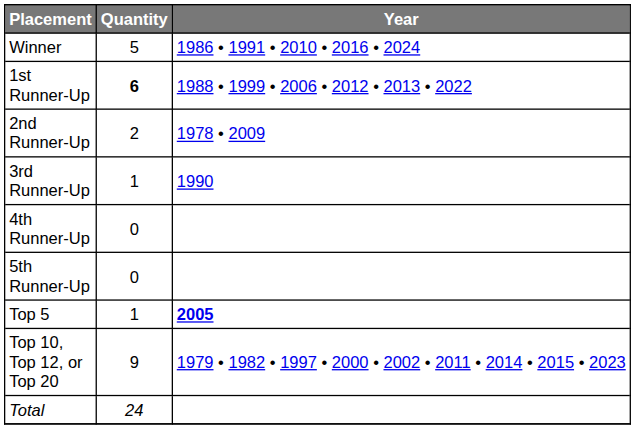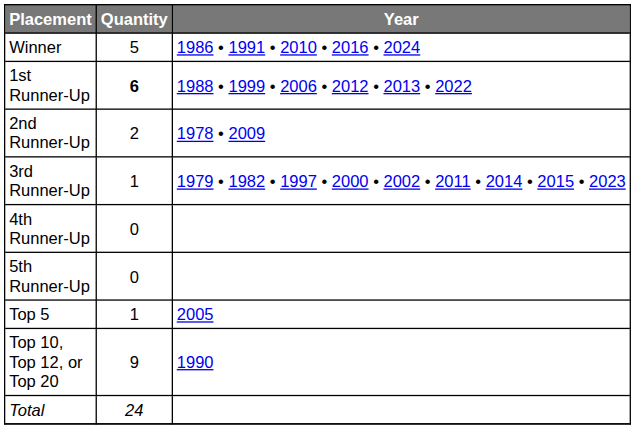 <table class="sortable wiki table" border="3" cellpadding="3" cellspacing="0" style="margin: 0 1em 0 0; background: white; border: 1px #000000 solid; border-collapse: collapse; font-size: 80%;">
 <tr>
 </tr>
 <tr>
 <th style="background-color:#787878;color:#FFFFFF;">Placement</th>
 <th style="background-color:#787878;color:#FFFFFF;">Quantity</th>
 <th style="background-color:#787878;color:#FFFFFF;">Year</th>
 </tr>
 <tr>
 <td>Winner</td>
 <td style="text-align:center;">5</td>
 <td><a href='#'>1986</a> • <a href='#'>1991</a> • <a href='#'>2010</a> • <a href='#'>2016</a> • <a href='#'>2024</a></td>
 </tr>
 <tr>
 <td>1st <br>Runner-Up</td>
 <td style="text-align:center;"><strong>6</strong></td>
 <td><a href='#'>1988</a> • <a href='#'>1999</a> • <a href='#'>2006</a> • <a href='#'>2012</a> • <a href='#'>2013</a> • <a href='#'>2022</a></td>
 </tr>
 <tr>
 <td>2nd <br> Runner-Up</td>
 <td style="text-align:center;">2</td>
 <td><a href='#'>1978</a> • <a href='#'>2009</a></td>
 </tr>
 <tr>
 <td>3rd <br> Runner-Up</td>
 <td style="text-align:center;">1</td>
-<td><a href='#'>1990</a></td>
+<td><a href='#'>1979</a> • <a href='#'>1982</a> • <a href='#'>1997</a> • <a href='#'>2000</a> • <a href='#'>2002</a> • <a href='#'>2011</a> • <a href='#'>2014</a> • <a href='#'>2015</a> • <a href='#'>2023</a></td>
 </tr>
 <tr>
 <td>4th <br> Runner-Up</td>
 <td style="text-align:center;">0</td>
 <td></td>
 </tr>
 <tr>
 <td>5th <br> Runner-Up</td>
 <td style="text-align:center;">0</td>
 <td></td>
 </tr>
 <tr>
 <td>Top 5</td>
 <td style="text-align:center;">1</td>
-<td><strong><a href='#'>2005</a></strong></td>
+<td><a href='#'>2005</a></td>
 </tr>
 <tr>
 <td>Top 10, <br> Top 12, or <br> Top 20</td>
 <td style="text-align:center;">9</td>
-<td><a href='#'>1979</a> • <a href='#'>1982</a> • <a href='#'>1997</a> • <a href='#'>2000</a> • <a href='#'>2002</a> • <a href='#'>2011</a> • <a href='#'>2014</a> • <a href='#'>2015</a> • <a href='#'>2023</a></td>
+<td><a href='#'>1990</a></td>
 </tr>
 <tr>
 <td><em>Total</em></td>
 <td style="text-align:center;"><em>24</em></td>
 <td></td>
 </tr>
 <tr>
 </tr>
 </table>
